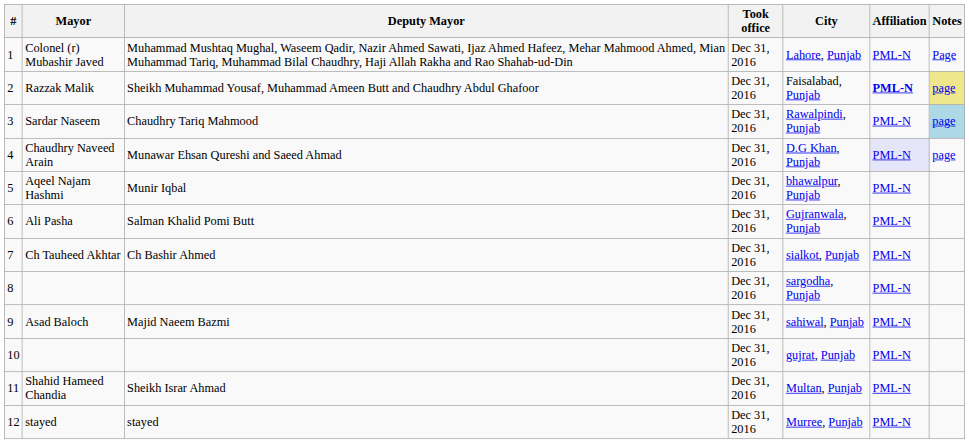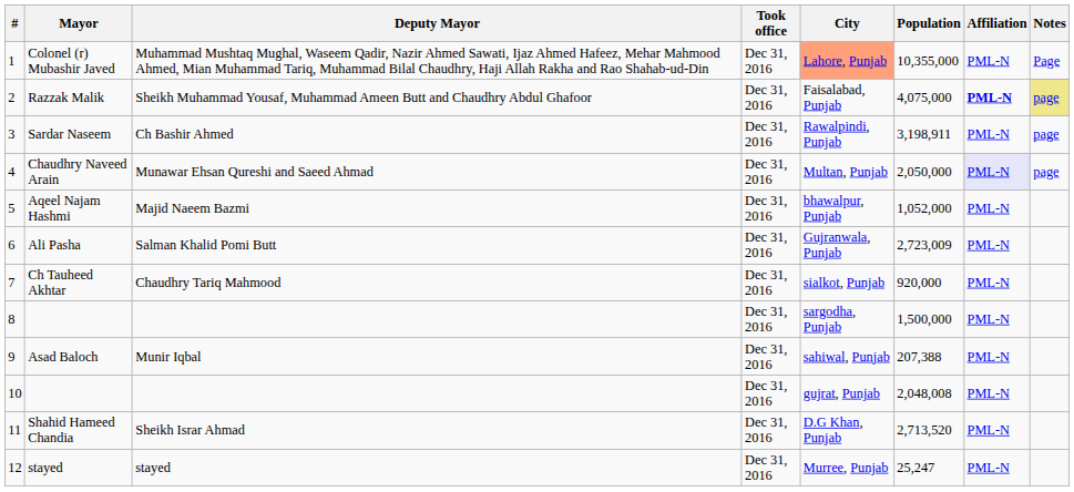 <table class="wikitable">
 <tr>
 <th>#</th>
 <th>Mayor</th>
 <th>Deputy Mayor</th>
 <th>Took office</th>
 <th>City</th>
+<th>Population</th>
 <th>Affiliation</th>
 <th>Notes</th>
 </tr>
 <tr>
 <td>1</td>
 <td>Colonel (r) Mubashir Javed</td>
 <td>Muhammad Mushtaq Mughal, Waseem Qadir, Nazir Ahmed Sawati, Ijaz Ahmed Hafeez, Mehar Mahmood Ahmed, Mian Muhammad Tariq, Muhammad Bilal Chaudhry, Haji Allah Rakha and Rao Shahab-ud-Din</td>
 <td>Dec 31, 2016</td>
-<td><a href='#'>Lahore</a>, <a href='#'>Punjab</a></td>
+<td style="background: lightsalmon;"><a href='#'>Lahore</a>, <a href='#'>Punjab</a></td>
+<td>10,355,000</td>
 <td><a href='#'>PML-N</a></td>
 <td><a href='#'>Page</a></td>
 </tr>
 <tr>
 <td>2</td>
 <td>Razzak Malik</td>
 <td>Sheikh Muhammad Yousaf, Muhammad Ameen Butt and Chaudhry Abdul Ghafoor</td>
 <td>Dec 31, 2016</td>
 <td>Faisalabad, <a href='#'>Punjab</a></td>
+<td>4,075,000</td>
 <td><strong><a href='#'>PML-N</a></strong></td>
 <td style="background: khaki;"><a href='#'>page</a></td>
 </tr>
 <tr>
 <td>3</td>
 <td>Sardar Naseem</td>
-<td>Chaudhry Tariq Mahmood</td>
+<td>Ch Bashir Ahmed</td>
 <td>Dec 31, 2016</td>
 <td><a href='#'>Rawalpindi</a>, <a href='#'>Punjab</a></td>
+<td>3,198,911</td>
 <td><a href='#'>PML-N</a></td>
-<td style="background: lightblue;"><a href='#'>page</a></td>
+<td><a href='#'>page</a></td>
 </tr>
 <tr>
 <td>4</td>
 <td>Chaudhry Naveed Arain</td>
 <td>Munawar Ehsan Qureshi and Saeed Ahmad</td>
 <td>Dec 31, 2016</td>
-<td><a href='#'>D.G Khan</a>, <a href='#'>Punjab</a></td>
+<td><a href='#'>Multan</a>, <a href='#'>Punjab</a></td>
+<td>2,050,000</td>
 <td style="background: lavender;"><a href='#'>PML-N</a></td>
 <td><a href='#'>page</a></td>
 </tr>
 <tr>
 <td>5</td>
 <td>Aqeel Najam Hashmi</td>
-<td>Munir Iqbal</td>
+<td>Majid Naeem Bazmi</td>
 <td>Dec 31, 2016</td>
 <td><a href='#'>bhawalpur</a>, <a href='#'>Punjab</a></td>
+<td>1,052,000</td>
 <td><a href='#'>PML-N</a></td>
 <td></td>
 </tr>
 <tr>
 <td>6</td>
 <td>Ali Pasha</td>
 <td>Salman Khalid Pomi Butt</td>
 <td>Dec 31, 2016</td>
 <td><a href='#'>Gujranwala</a>, <a href='#'>Punjab</a></td>
+<td>2,723,009</td>
 <td><a href='#'>PML-N</a></td>
 <td></td>
 </tr>
 <tr>
 <td>7</td>
 <td>Ch Tauheed Akhtar</td>
-<td>Ch Bashir Ahmed</td>
+<td>Chaudhry Tariq Mahmood</td>
 <td>Dec 31, 2016</td>
 <td><a href='#'>sialkot</a>, <a href='#'>Punjab</a></td>
+<td>920,000</td>
 <td><a href='#'>PML-N</a></td>
 <td></td>
 </tr>
 <tr>
 <td>8</td>
 <td></td>
 <td></td>
 <td>Dec 31, 2016</td>
 <td><a href='#'>sargodha</a>, <a href='#'>Punjab</a></td>
+<td>1,500,000</td>
 <td><a href='#'>PML-N</a></td>
 <td></td>
 </tr>
 <tr>
 <td>9</td>
 <td>Asad Baloch</td>
-<td>Majid Naeem Bazmi</td>
+<td>Munir Iqbal</td>
 <td>Dec 31, 2016</td>
 <td><a href='#'>sahiwal</a>, <a href='#'>Punjab</a></td>
+<td>207,388</td>
 <td><a href='#'>PML-N</a></td>
 <td></td>
 </tr>
 <tr>
 <td>10</td>
 <td></td>
 <td></td>
 <td>Dec 31, 2016</td>
 <td><a href='#'>gujrat</a>, <a href='#'>Punjab</a></td>
+<td>2,048,008</td>
 <td><a href='#'>PML-N</a></td>
 <td></td>
 </tr>
 <tr>
 <td>11</td>
 <td>Shahid Hameed Chandia</td>
 <td>Sheikh Israr Ahmad</td>
 <td>Dec 31, 2016</td>
-<td><a href='#'>Multan</a>, <a href='#'>Punjab</a></td>
+<td><a href='#'>D.G Khan</a>, <a href='#'>Punjab</a></td>
+<td>2,713,520</td>
 <td><a href='#'>PML-N</a></td>
 <td></td>
 </tr>
 <tr>
 <td>12</td>
 <td>stayed</td>
 <td>stayed</td>
 <td>Dec 31, 2016</td>
 <td><a href='#'>Murree</a>, <a href='#'>Punjab</a></td>
+<td>25,247</td>
 <td><a href='#'>PML-N</a></td>
 <td></td>
 </tr>
 </table>
